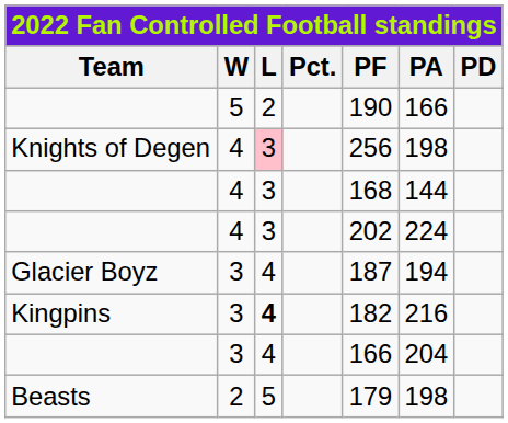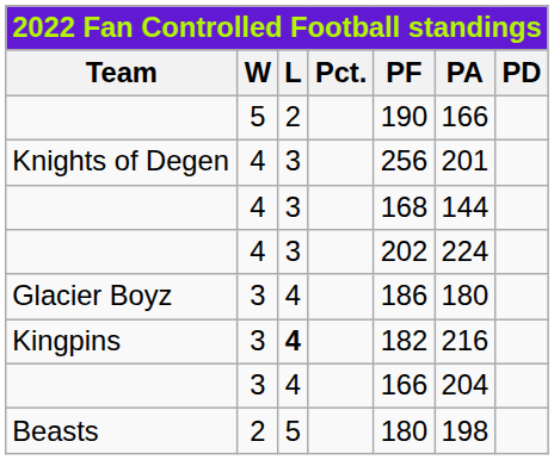 <table class="wikitable">
 <tr>
 <th colspan=8 style="background:#6219d3; color:#b4f500"><strong>2022 Fan Controlled Football standings</strong></th>
 </tr>
 <tr>
 <th>Team</th>
 <th>W</th>
 <th>L</th>
 <th>Pct.</th>
 <th>PF</th>
 <th>PA</th>
 <th>PD</th>
 </tr>
 <tr align=center>
 <td align=left></td>
 <td>5</td>
 <td>2</td>
 <td></td>
 <td>190</td>
 <td>166</td>
 <td></td>
 </tr>
 <tr align=center>
 <td align=left>Knights of Degen</td>
 <td>4</td>
-<td style="background: pink;">3</td>
+<td>3</td>
 <td></td>
 <td>256</td>
-<td>198</td>
+<td>201</td>
 <td></td>
 </tr>
 <tr align=center>
 <td align=left></td>
 <td>4</td>
 <td>3</td>
 <td></td>
 <td>168</td>
 <td>144</td>
 <td></td>
 </tr>
 <tr align=center>
 <td align=left></td>
 <td>4</td>
 <td>3</td>
 <td></td>
 <td>202</td>
 <td>224</td>
 <td></td>
 </tr>
 <tr align=center>
 <td align=left>Glacier Boyz</td>
 <td>3</td>
 <td>4</td>
 <td></td>
-<td>187</td>
-<td>194</td>
+<td>186</td>
+<td>180</td>
 <td></td>
 </tr>
 <tr align=center>
 <td align=left>Kingpins</td>
 <td>3</td>
 <td><strong>4</strong></td>
 <td></td>
 <td>182</td>
 <td>216</td>
 <td></td>
 </tr>
 <tr align=center>
 <td align=left></td>
 <td>3</td>
 <td>4</td>
 <td></td>
 <td>166</td>
 <td>204</td>
 <td></td>
 </tr>
 <tr align=center>
 <td align=left>Beasts</td>
 <td>2</td>
 <td>5</td>
 <td></td>
-<td>179</td>
+<td>180</td>
 <td>198</td>
 <td></td>
 </tr>
 </table>
